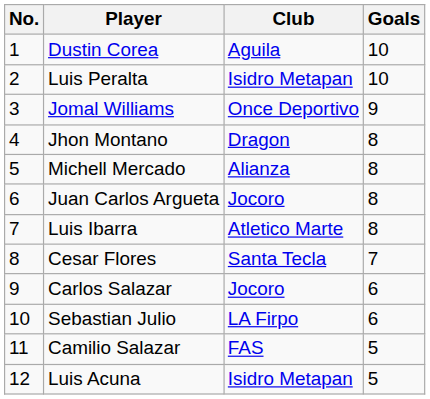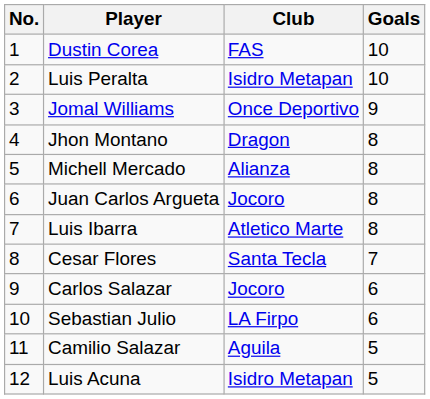 <table class="wikitable">
 <tr>
 <th>No.</th>
 <th>Player</th>
 <th>Club</th>
 <th>Goals</th>
 </tr>
 <tr>
 <td>1</td>
 <td> <a href='#'>Dustin Corea</a></td>
-<td><a href='#'>Aguila</a></td>
+<td><a href='#'>FAS</a></td>
 <td>10</td>
 </tr>
 <tr>
 <td>2</td>
 <td> Luis Peralta</td>
 <td><a href='#'>Isidro Metapan</a></td>
 <td>10</td>
 </tr>
 <tr>
 <td>3</td>
 <td> <a href='#'>Jomal Williams</a></td>
 <td><a href='#'>Once Deportivo</a></td>
 <td>9</td>
 </tr>
 <tr>
 <td>4</td>
 <td> Jhon Montano</td>
 <td><a href='#'>Dragon</a></td>
 <td>8</td>
 </tr>
 <tr>
 <td>5</td>
 <td> Michell Mercado</td>
 <td><a href='#'>Alianza</a></td>
 <td>8</td>
 </tr>
 <tr>
 <td>6</td>
 <td> Juan Carlos Argueta</td>
 <td><a href='#'>Jocoro</a></td>
 <td>8</td>
 </tr>
 <tr>
 <td>7</td>
 <td> Luis Ibarra</td>
 <td><a href='#'>Atletico Marte</a></td>
 <td>8</td>
 </tr>
 <tr>
 <td>8</td>
 <td> Cesar Flores</td>
 <td><a href='#'>Santa Tecla</a></td>
 <td>7</td>
 </tr>
 <tr>
 <td>9</td>
 <td> Carlos Salazar</td>
 <td><a href='#'>Jocoro</a></td>
 <td>6</td>
 </tr>
 <tr>
 <td>10</td>
 <td> Sebastian Julio</td>
 <td><a href='#'>LA Firpo</a></td>
 <td>6</td>
 </tr>
 <tr>
 <td>11</td>
 <td> Camilio Salazar</td>
-<td><a href='#'>FAS</a></td>
+<td><a href='#'>Aguila</a></td>
 <td>5</td>
 </tr>
 <tr>
 <td>12</td>
 <td> Luis Acuna</td>
 <td><a href='#'>Isidro Metapan</a></td>
 <td>5</td>
 </tr>
 </table>
